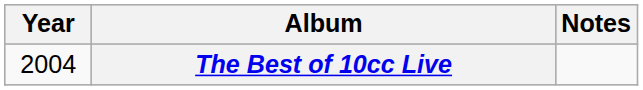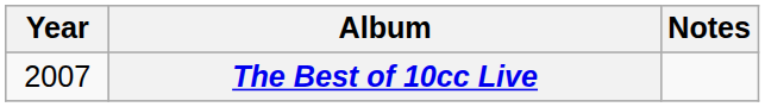 <table class="wikitable sortable plainrowheaders" style="text-align:left">
 <tr>
 <th scope="col" style="width:3em">Year</th>
 <th scope="col" style="width:18em">Album</th>
 <th scope="col" class="unsortable">Notes</th>
 </tr>
 <tr>
-<td align="center">2004</td>
+<td align="center">2007</td>
 <th scope="row"><em><a href='#'>The Best of 10cc Live</a></em></th>
 <td></td>
 </tr>
 </table>
